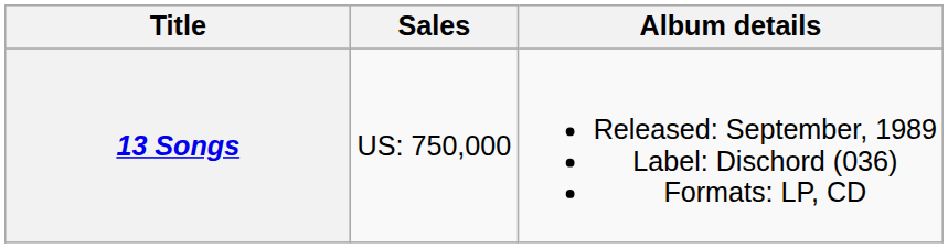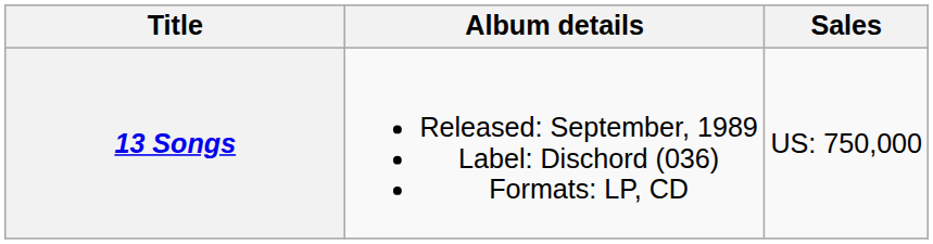 <table class="wikitable plainrowheaders" style="text-align:center;">
 <tr>
 <th scope="col" style="width:12em;">Title</th>
+<th scope="col">Album details</th>
 <th scope="col">Sales</th>
-<th scope="col">Album details</th>
 </tr>
 <tr>
 <th scope="row"><em><a href='#'>13 Songs</a></em></th>
+<td><br><ul><li>Released: September, 1989</li><li>Label: Dischord (036)</li><li>Formats: LP, CD</li></ul></td>
 <td>US: 750,000</td>
-<td><br><ul><li>Released: September, 1989</li><li>Label: Dischord (036)</li><li>Formats: LP, CD</li></ul></td>
 </tr>
 </table>
